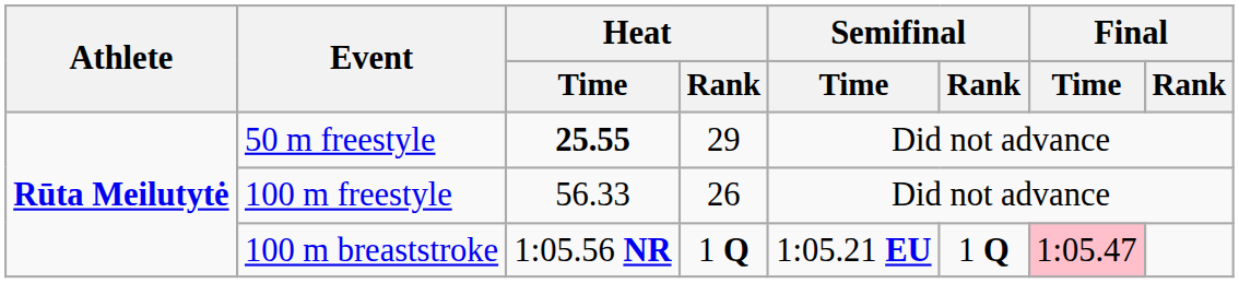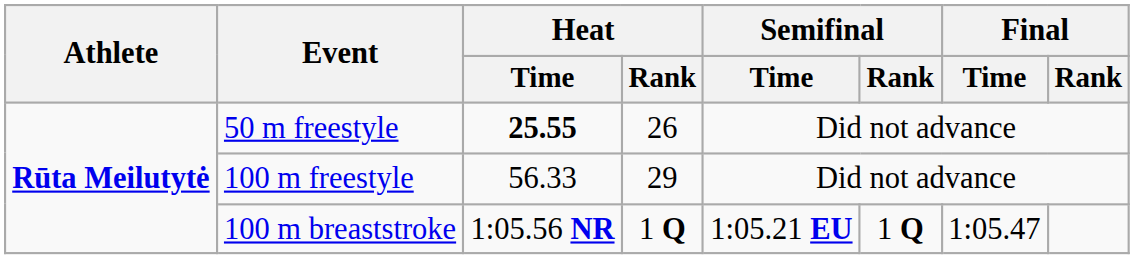 <table class=wikitable style="font-size:90%">
 <tr>
 <th rowspan="2">Athlete</th>
 <th rowspan="2">Event</th>
 <th colspan="2">Heat</th>
 <th colspan="2">Semifinal</th>
 <th colspan="2">Final</th>
 </tr>
 <tr style="font-size:95%">
 <th>Time</th>
 <th>Rank</th>
 <th>Time</th>
 <th>Rank</th>
 <th>Time</th>
 <th>Rank</th>
 </tr>
 <tr align=center>
 <td align=left rowspan=3><strong><a href='#'>Rūta Meilutytė</a></strong></td>
 <td align=left><a href='#'>50 m freestyle</a></td>
 <td><strong>25.55</strong></td>
-<td>29</td>
+<td>26</td>
 <td colspan=4>Did not advance</td>
 </tr>
 <tr align=center>
 <td align=left><a href='#'>100 m freestyle</a></td>
 <td>56.33</td>
-<td>26</td>
+<td>29</td>
 <td colspan=4>Did not advance</td>
 </tr>
 <tr align=center>
 <td align=left><a href='#'>100 m breaststroke</a></td>
 <td>1:05.56 <strong><a href='#'>NR</a></strong></td>
 <td>1 <strong>Q</strong></td>
 <td>1:05.21 <strong><a href='#'>EU</a></strong></td>
 <td>1 <strong>Q</strong></td>
-<td style="background: pink;">1:05.47</td>
+<td>1:05.47</td>
 <td></td>
 </tr>
 </table>
